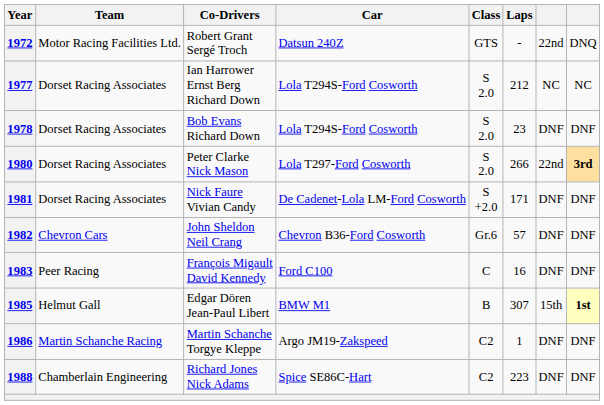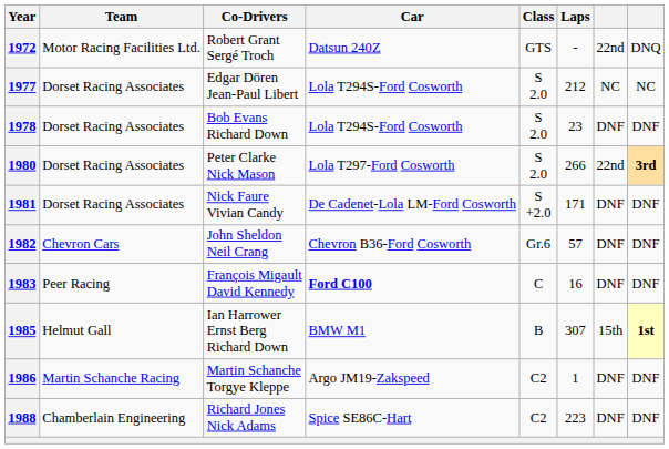 <table class="wikitable" style="text-align:center; font-size:90%">
 <tr>
 <th>Year</th>
 <th>Team</th>
 <th>Co-Drivers</th>
 <th>Car</th>
 <th>Class</th>
 <th>Laps</th>
 <th></th>
 <th></th>
 </tr>
 <tr>
 <th><a href='#'>1972</a></th>
 <td align="left"> Motor Racing Facilities Ltd.</td>
 <td align="left"> Robert Grant<br> Sergé Troch</td>
 <td align="left"><a href='#'>Datsun 240Z</a></td>
 <td>GTS</td>
 <td>-</td>
 <td>22nd</td>
 <td>DNQ</td>
 </tr>
 <tr>
 <th><a href='#'>1977</a></th>
 <td align="left"> Dorset Racing Associates</td>
-<td align="left"> Ian Harrower<br> Ernst Berg<br> Richard Down</td>
+<td align="left"> Edgar Dören<br> Jean-Paul Libert</td>
 <td align="left"><a href='#'>Lola</a> T294S-<a href='#'>Ford</a> <a href='#'>Cosworth</a></td>
 <td>S<br>2.0</td>
 <td>212</td>
 <td>NC</td>
 <td>NC</td>
 </tr>
 <tr>
 <th><a href='#'>1978</a></th>
 <td align="left"> Dorset Racing Associates</td>
 <td align="left"> <a href='#'>Bob Evans</a><br> Richard Down</td>
 <td align="left"><a href='#'>Lola</a> T294S-<a href='#'>Ford</a> <a href='#'>Cosworth</a></td>
 <td>S<br>2.0</td>
 <td>23</td>
 <td>DNF</td>
 <td>DNF</td>
 </tr>
 <tr>
 <th><a href='#'>1980</a></th>
 <td align="left"> Dorset Racing Associates</td>
 <td align="left"> Peter Clarke<br> <a href='#'>Nick Mason</a></td>
 <td align="left"><a href='#'>Lola</a> T297-<a href='#'>Ford</a> <a href='#'>Cosworth</a></td>
 <td>S<br>2.0</td>
 <td>266</td>
 <td>22nd</td>
 <td style="background:#FFDF9F;"><strong>3rd</strong></td>
 </tr>
 <tr>
 <th><a href='#'>1981</a></th>
 <td align="left"> Dorset Racing Associates</td>
 <td align="left"> <a href='#'>Nick Faure</a><br>  Vivian Candy</td>
 <td align="left"><a href='#'>De Cadenet</a>-<a href='#'>Lola</a> LM-<a href='#'>Ford</a> <a href='#'>Cosworth</a></td>
 <td>S<br>+2.0</td>
 <td>171</td>
 <td>DNF</td>
 <td>DNF</td>
 </tr>
 <tr>
 <th><a href='#'>1982</a></th>
 <td align="left"> <a href='#'>Chevron Cars</a></td>
 <td align="left"> <a href='#'>John Sheldon</a><br> <a href='#'>Neil Crang</a></td>
 <td align="left"><a href='#'>Chevron</a> B36-<a href='#'>Ford</a> <a href='#'>Cosworth</a></td>
 <td>Gr.6</td>
 <td>57</td>
 <td>DNF</td>
 <td>DNF</td>
 </tr>
 <tr>
 <th><a href='#'>1983</a></th>
 <td align="left"> Peer Racing</td>
 <td align="left"> <a href='#'>François Migault</a><br> <a href='#'>David Kennedy</a></td>
-<td align="left"><a href='#'>Ford C100</a></td>
+<td align="left"><strong><a href='#'>Ford C100</a></strong></td>
 <td>C</td>
 <td>16</td>
 <td>DNF</td>
 <td>DNF</td>
 </tr>
 <tr>
 <th><a href='#'>1985</a></th>
 <td align="left"> Helmut Gall</td>
-<td align="left"> Edgar Dören<br> Jean-Paul Libert</td>
+<td align="left"> Ian Harrower<br> Ernst Berg<br> Richard Down</td>
 <td align="left"><a href='#'>BMW M1</a></td>
 <td>B</td>
 <td>307</td>
 <td>15th</td>
 <td style="background:#FFFFBF;"><strong>1st</strong></td>
 </tr>
 <tr>
 <th><a href='#'>1986</a></th>
 <td align="left"> <a href='#'>Martin Schanche Racing</a></td>
 <td align="left"> <a href='#'>Martin Schanche</a><br> Torgye Kleppe</td>
 <td align="left">Argo JM19-<a href='#'>Zakspeed</a></td>
 <td>C2</td>
 <td>1</td>
 <td>DNF</td>
 <td>DNF</td>
 </tr>
 <tr>
 <th><a href='#'>1988</a></th>
 <td align="left"> Chamberlain Engineering</td>
 <td align="left"> <a href='#'>Richard Jones</a><br> <a href='#'>Nick Adams</a></td>
 <td align="left"><a href='#'>Spice</a> SE86C-<a href='#'>Hart</a></td>
 <td>C2</td>
 <td>223</td>
 <td>DNF</td>
 <td>DNF</td>
 </tr>
 <tr>
 <th colspan="8"></th>
 </tr>
 </table>
